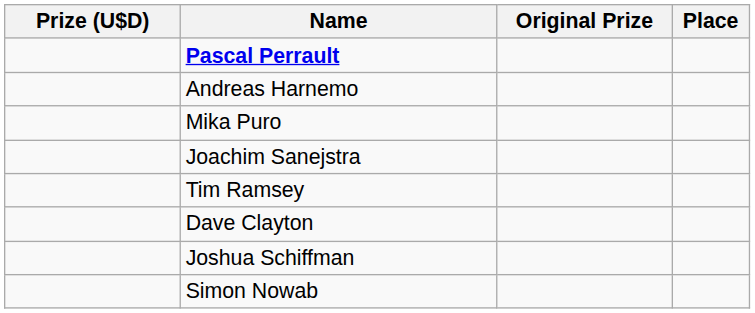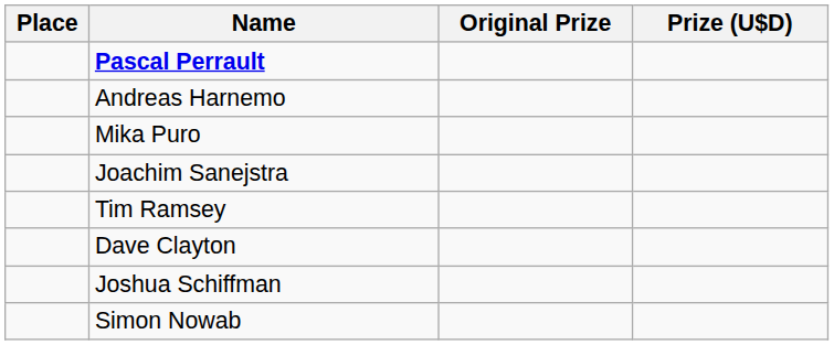 <table class="wikitable">
 <tr>
-<th width="125">Prize (U$D)</th>
+<th width="50">Place</th>
 <th width="230">Name</th>
 <th width="125">Original Prize</th>
-<th width="50">Place</th>
+<th width="125">Prize (U$D)</th>
 </tr>
 <tr>
 <td></td>
 <td> <strong><a href='#'>Pascal Perrault</a></strong></td>
 <td></td>
 <td></td>
 </tr>
 <tr>
 <td></td>
 <td> Andreas Harnemo</td>
 <td></td>
 <td></td>
 </tr>
 <tr>
 <td></td>
 <td> Mika Puro</td>
 <td></td>
 <td></td>
 </tr>
 <tr>
 <td></td>
 <td> Joachim Sanejstra</td>
 <td></td>
 <td></td>
 </tr>
 <tr>
 <td></td>
 <td> Tim Ramsey</td>
 <td></td>
 <td></td>
 </tr>
 <tr>
 <td></td>
 <td> Dave Clayton</td>
 <td></td>
 <td></td>
 </tr>
 <tr>
 <td></td>
 <td> Joshua Schiffman</td>
 <td></td>
 <td></td>
 </tr>
 <tr>
 <td></td>
 <td> Simon Nowab</td>
 <td></td>
 <td></td>
 </tr>
 </table>
